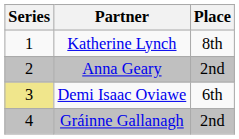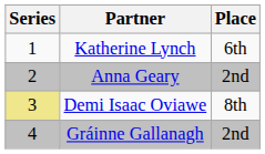 <table class="wikitable sortable" style="margin:auto; text-align:center;">
 <tr>
 <th>Series</th>
 <th>Partner</th>
 <th>Place</th>
 </tr>
 <tr>
 <td>1</td>
 <td><a href='#'>Katherine Lynch</a></td>
-<td>8th</td>
+<td>6th</td>
 </tr>
 <tr>
 </tr>
 <tr bgcolor="silver">
 <td>2</td>
 <td><a href='#'>Anna Geary</a></td>
 <td>2nd</td>
 </tr>
 <tr>
 <td style="background: khaki;">3</td>
 <td><a href='#'>Demi Isaac Oviawe</a></td>
-<td>6th</td>
+<td>8th</td>
 </tr>
 <tr bgcolor="silver">
 <td>4</td>
 <td><a href='#'>Gráinne Gallanagh</a></td>
 <td>2nd</td>
 </tr>
 </table>
